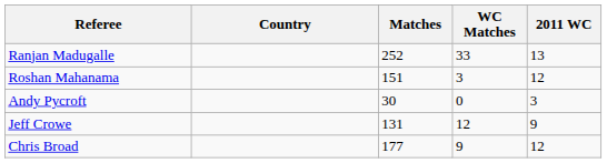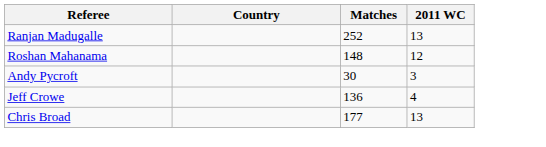 <table class="wikitable">
 <tr>
 <th width=200px>Referee</th>
 <th width=200px>Country</th>
 <th width=75px>Matches</th>
-<th width=75px>WC Matches</th>
 <th width=75px>2011 WC</th>
 </tr>
 <tr>
 <td><a href='#'>Ranjan Madugalle</a></td>
 <td></td>
 <td>252</td>
-<td>33</td>
 <td>13</td>
 </tr>
 <tr>
 <td><a href='#'>Roshan Mahanama</a></td>
 <td></td>
-<td>151</td>
-<td>3</td>
+<td>148</td>
 <td>12</td>
 </tr>
 <tr>
 <td><a href='#'>Andy Pycroft</a></td>
 <td></td>
 <td>30</td>
-<td>0</td>
 <td>3</td>
 </tr>
 <tr>
 <td><a href='#'>Jeff Crowe</a></td>
 <td></td>
-<td>131</td>
-<td>12</td>
-<td>9</td>
+<td>136</td>
+<td>4</td>
 </tr>
 <tr>
 <td><a href='#'>Chris Broad</a></td>
 <td></td>
 <td>177</td>
-<td>9</td>
-<td>12</td>
+<td>13</td>
 </tr>
 </table>
